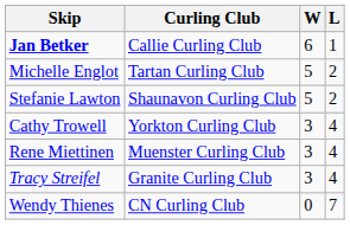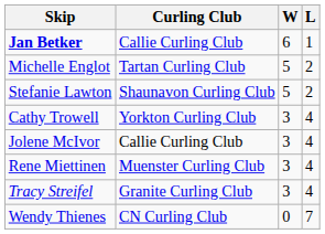 <table class="wikitable">
 <tr>
 <th>Skip</th>
 <th>Curling Club</th>
 <th>W</th>
 <th>L</th>
 </tr>
 <tr>
 <td><strong><a href='#'>Jan Betker</a></strong></td>
 <td><a href='#'>Callie Curling Club</a></td>
 <td>6</td>
 <td>1</td>
 </tr>
 <tr>
 <td><a href='#'>Michelle Englot</a></td>
 <td><a href='#'>Tartan Curling Club</a></td>
 <td>5</td>
 <td>2</td>
 </tr>
 <tr>
 <td><a href='#'>Stefanie Lawton</a></td>
 <td><a href='#'>Shaunavon Curling Club</a></td>
 <td>5</td>
 <td>2</td>
 </tr>
 <tr>
 <td><a href='#'>Cathy Trowell</a></td>
 <td><a href='#'>Yorkton Curling Club</a></td>
 <td>3</td>
 <td>4</td>
 </tr>
 <tr>
+<td><a href='#'>Jolene McIvor</a></td>
+<td>Callie Curling Club</td>
+<td>3</td>
+<td>4</td>
+</tr>
+<tr>
 <td><a href='#'>Rene Miettinen</a></td>
 <td><a href='#'>Muenster Curling Club</a></td>
 <td>3</td>
 <td>4</td>
 </tr>
 <tr>
 <td><em><a href='#'>Tracy Streifel</a></em></td>
 <td><a href='#'>Granite Curling Club</a></td>
 <td>3</td>
 <td>4</td>
 </tr>
 <tr>
 <td><a href='#'>Wendy Thienes</a></td>
 <td><a href='#'>CN Curling Club</a></td>
 <td>0</td>
 <td>7</td>
 </tr>
 </table>
